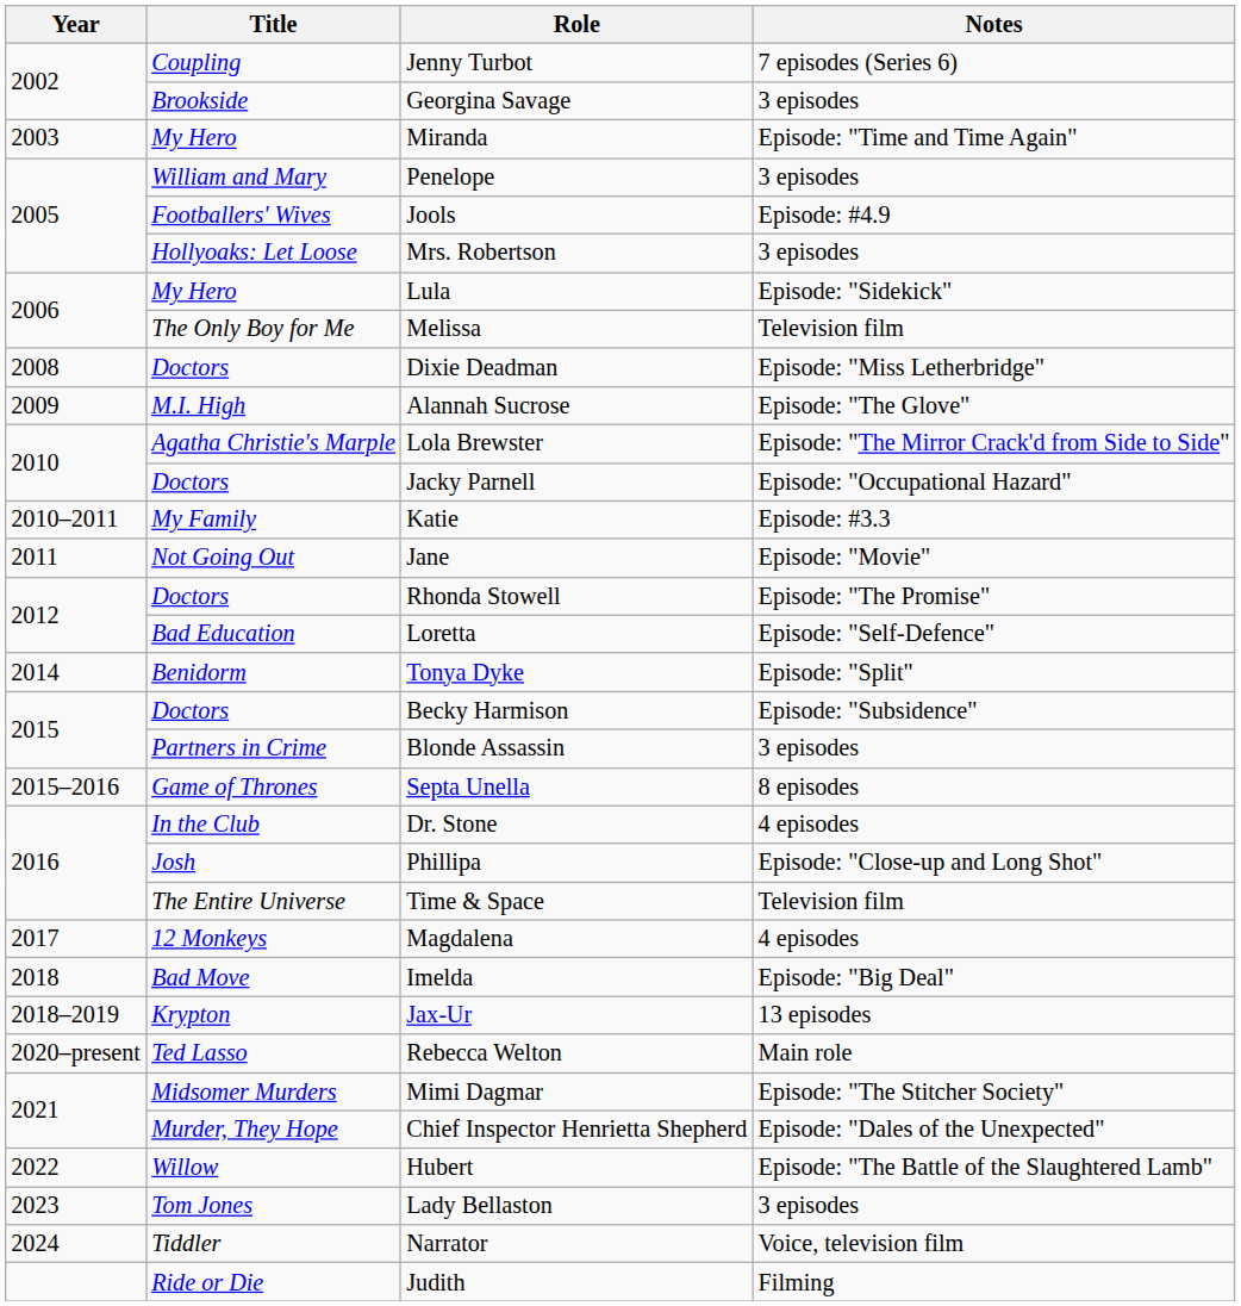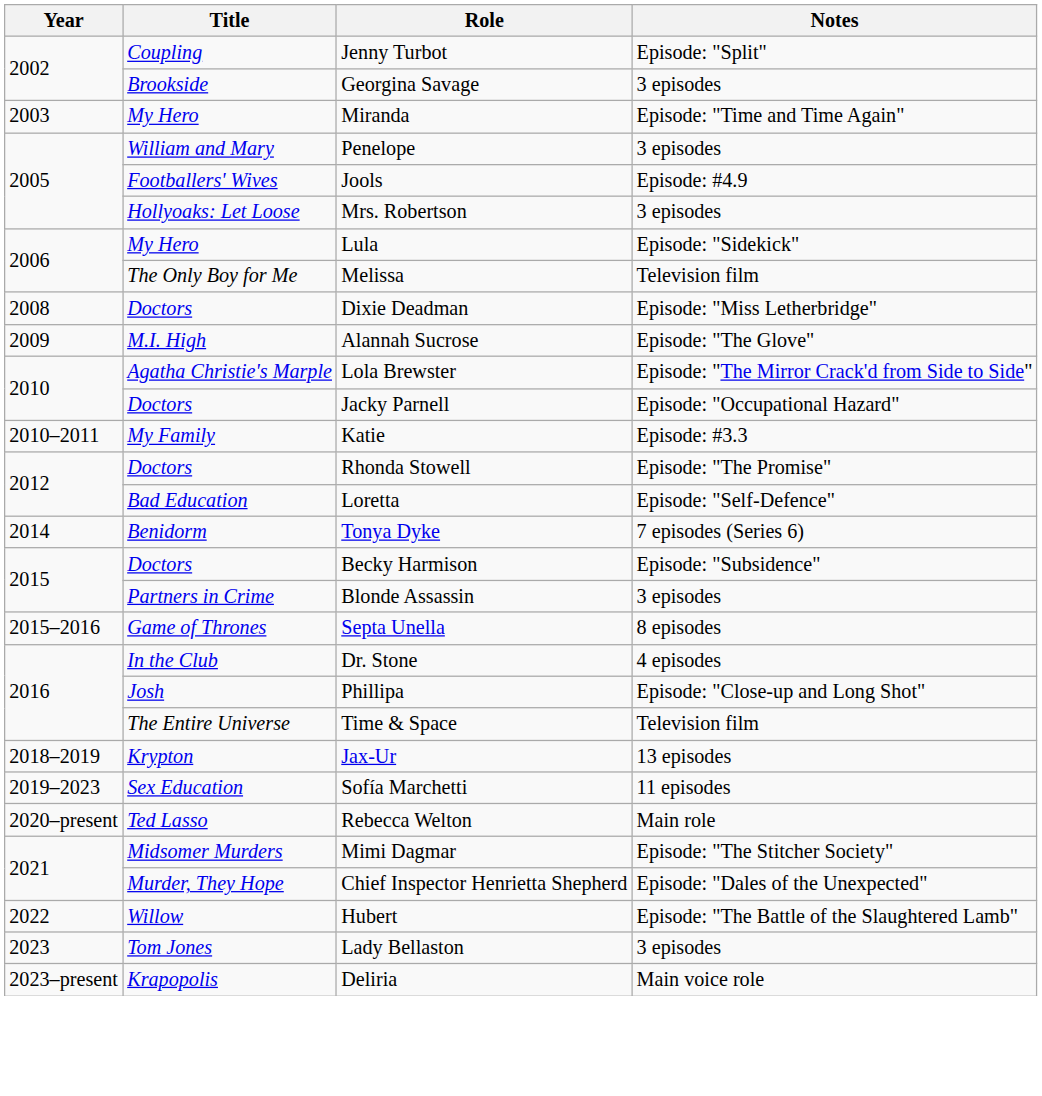 <table class="wikitable sortable">
 <tr>
 <th>Year</th>
 <th>Title</th>
 <th>Role</th>
 <th class=unsortable>Notes</th>
 </tr>
 <tr>
 <td rowspan="2">2002</td>
 <td><em><a href='#'>Coupling</a></em></td>
 <td>Jenny Turbot</td>
-<td>7 episodes (Series 6)</td>
+<td>Episode: "Split"</td>
 </tr>
 <tr>
 <td><em><a href='#'>Brookside</a></em></td>
 <td>Georgina Savage</td>
 <td>3 episodes</td>
 </tr>
 <tr>
 <td>2003</td>
 <td><em><a href='#'>My Hero</a></em></td>
 <td>Miranda</td>
 <td>Episode: "Time and Time Again"</td>
 </tr>
 <tr>
 <td rowspan=3>2005</td>
 <td><em><a href='#'>William and Mary</a></em></td>
 <td>Penelope</td>
 <td>3 episodes</td>
 </tr>
 <tr>
 <td><em><a href='#'>Footballers' Wives</a></em></td>
 <td>Jools</td>
 <td>Episode: #4.9</td>
 </tr>
 <tr>
 <td><em><a href='#'>Hollyoaks: Let Loose</a></em></td>
 <td>Mrs. Robertson</td>
 <td>3 episodes</td>
 </tr>
 <tr>
 <td rowspan="2"=>2006</td>
 <td><em><a href='#'>My Hero</a></em></td>
 <td>Lula</td>
 <td>Episode: "Sidekick"</td>
 </tr>
 <tr>
 <td><em>The Only Boy for Me</em></td>
 <td>Melissa</td>
 <td>Television film</td>
 </tr>
 <tr>
 <td>2008</td>
 <td><em><a href='#'>Doctors</a></em></td>
 <td>Dixie Deadman</td>
 <td>Episode: "Miss Letherbridge"</td>
 </tr>
 <tr>
 <td>2009</td>
 <td><em><a href='#'>M.I. High</a></em></td>
 <td>Alannah Sucrose</td>
 <td>Episode: "The Glove"</td>
 </tr>
 <tr>
 <td rowspan="2">2010</td>
 <td><em><a href='#'>Agatha Christie's Marple</a></em></td>
 <td>Lola Brewster</td>
 <td>Episode: "<a href='#'>The Mirror Crack'd from Side to Side</a>"</td>
 </tr>
 <tr>
 <td><em><a href='#'>Doctors</a></em></td>
 <td>Jacky Parnell</td>
 <td>Episode: "Occupational Hazard"</td>
 </tr>
 <tr>
 <td>2010–2011</td>
 <td><em><a href='#'>My Family</a></em></td>
 <td>Katie</td>
 <td>Episode: #3.3</td>
 </tr>
 <tr>
-<td>2011</td>
-<td><em><a href='#'>Not Going Out</a></em></td>
-<td>Jane</td>
-<td>Episode: "Movie"</td>
-</tr>
-<tr>
 <td rowspan="2">2012</td>
 <td><em><a href='#'>Doctors</a></em></td>
 <td>Rhonda Stowell</td>
 <td>Episode: "The Promise"</td>
 </tr>
 <tr>
 <td><em><a href='#'>Bad Education</a></em></td>
 <td>Loretta</td>
 <td>Episode: "Self-Defence"</td>
 </tr>
 <tr>
 <td>2014</td>
 <td><em><a href='#'>Benidorm</a></em></td>
 <td><a href='#'>Tonya Dyke</a></td>
-<td>Episode: "Split"</td>
+<td>7 episodes (Series 6)</td>
 </tr>
 <tr>
 <td rowspan="2">2015</td>
 <td><em><a href='#'>Doctors</a></em></td>
 <td>Becky Harmison</td>
 <td>Episode: "Subsidence"</td>
 </tr>
 <tr>
 <td><em><a href='#'>Partners in Crime</a></em></td>
 <td>Blonde Assassin</td>
 <td>3 episodes</td>
 </tr>
 <tr>
 <td>2015–2016</td>
 <td><em><a href='#'>Game of Thrones</a></em></td>
 <td><a href='#'>Septa Unella</a></td>
 <td>8 episodes</td>
 </tr>
 <tr>
 <td rowspan=3>2016</td>
 <td><em><a href='#'>In the Club</a></em></td>
 <td>Dr. Stone</td>
 <td>4 episodes</td>
 </tr>
 <tr>
 <td><em><a href='#'>Josh</a></em></td>
 <td>Phillipa</td>
 <td>Episode: "Close-up and Long Shot"</td>
 </tr>
 <tr>
 <td><em>The Entire Universe</em></td>
 <td>Time & Space</td>
 <td>Television film</td>
 </tr>
 <tr>
-<td>2017</td>
-<td><em><a href='#'>12 Monkeys</a></em></td>
-<td>Magdalena</td>
-<td>4 episodes</td>
-</tr>
-<tr>
-<td>2018</td>
-<td><em><a href='#'>Bad Move</a></em></td>
-<td>Imelda</td>
-<td>Episode: "Big Deal"</td>
-</tr>
-<tr>
 <td>2018–2019</td>
 <td><em><a href='#'>Krypton</a></em></td>
 <td><a href='#'>Jax-Ur</a></td>
 <td>13 episodes</td>
+</tr>
+<tr>
+<td>2019–2023</td>
+<td><em><a href='#'>Sex Education</a></em></td>
+<td>Sofía Marchetti</td>
+<td>11 episodes</td>
 </tr>
 <tr>
 <td>2020–present</td>
 <td><em><a href='#'>Ted Lasso</a></em></td>
 <td>Rebecca Welton</td>
 <td>Main role</td>
 </tr>
 <tr>
 <td rowspan="2">2021</td>
 <td><em><a href='#'>Midsomer Murders</a></em></td>
 <td>Mimi Dagmar</td>
 <td>Episode: "The Stitcher Society"</td>
 </tr>
 <tr>
 <td><em><a href='#'>Murder, They Hope</a></em></td>
 <td>Chief Inspector Henrietta Shepherd</td>
 <td>Episode: "Dales of the Unexpected"</td>
 </tr>
 <tr>
 <td>2022</td>
 <td><em><a href='#'>Willow</a> </em></td>
 <td>Hubert</td>
 <td>Episode: "The Battle of the Slaughtered Lamb"</td>
 </tr>
 <tr>
 <td>2023</td>
 <td><em><a href='#'>Tom Jones</a></em></td>
 <td>Lady Bellaston</td>
 <td>3 episodes</td>
 </tr>
 <tr>
-<td>2024</td>
-<td><em>Tiddler</em></td>
-<td>Narrator</td>
-<td>Voice, television film</td>
-</tr>
-<tr>
-<td></td>
-<td><em><a href='#'>Ride or Die</a></em></td>
-<td>Judith</td>
-<td>Filming</td>
+<td>2023–present</td>
+<td><em><a href='#'>Krapopolis</a></em></td>
+<td>Deliria</td>
+<td>Main voice role</td>
 </tr>
 </table>
